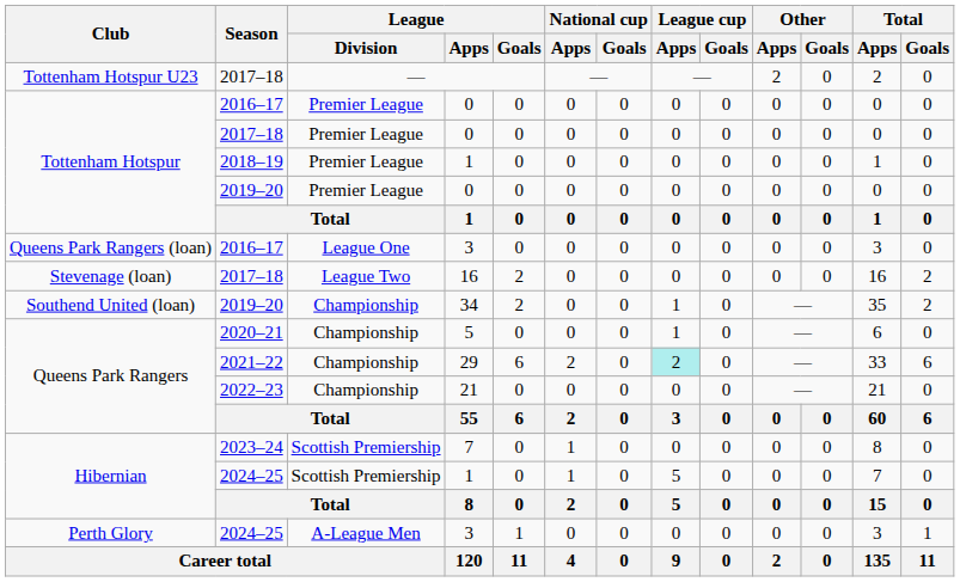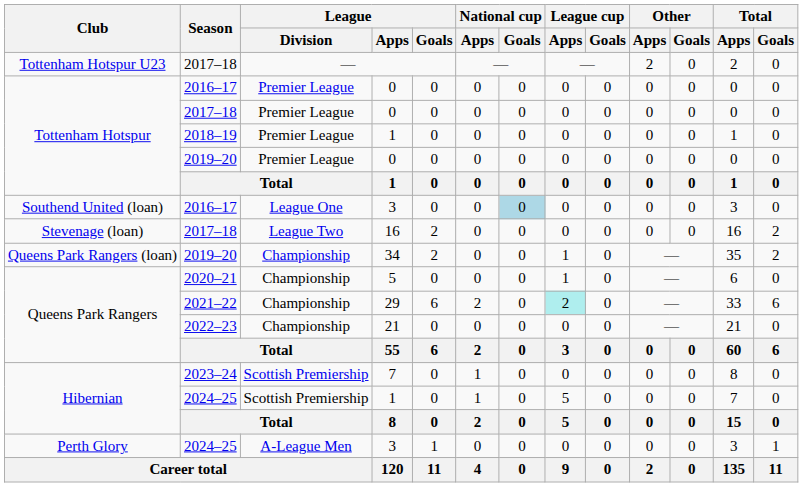 <table class=wikitable style="text-align: center">
 <tr>
 <th rowspan=2>Club</th>
 <th rowspan=2>Season</th>
 <th colspan=3>League</th>
 <th colspan=2>National cup</th>
 <th colspan=2>League cup</th>
 <th colspan=2>Other</th>
 <th colspan=2>Total</th>
 </tr>
 <tr>
 <th>Division</th>
 <th>Apps</th>
 <th>Goals</th>
 <th>Apps</th>
 <th>Goals</th>
 <th>Apps</th>
 <th>Goals</th>
 <th>Apps</th>
 <th>Goals</th>
 <th>Apps</th>
 <th>Goals</th>
 </tr>
 <tr>
 <td><a href='#'>Tottenham Hotspur U23</a></td>
 <td>2017–18</td>
 <td colspan=3>—</td>
 <td colspan=2>—</td>
 <td colspan=2>—</td>
 <td>2</td>
 <td>0</td>
 <td>2</td>
 <td>0</td>
 </tr>
 <tr>
 <td rowspan=5><a href='#'>Tottenham Hotspur</a></td>
 <td><a href='#'>2016–17</a></td>
 <td><a href='#'>Premier League</a></td>
 <td>0</td>
 <td>0</td>
 <td>0</td>
 <td>0</td>
 <td>0</td>
 <td>0</td>
 <td>0</td>
 <td>0</td>
 <td>0</td>
 <td>0</td>
 </tr>
 <tr>
 <td><a href='#'>2017–18</a></td>
 <td>Premier League</td>
 <td>0</td>
 <td>0</td>
 <td>0</td>
 <td>0</td>
 <td>0</td>
 <td>0</td>
 <td>0</td>
 <td>0</td>
 <td>0</td>
 <td>0</td>
 </tr>
 <tr>
 <td><a href='#'>2018–19</a></td>
 <td>Premier League</td>
 <td>1</td>
 <td>0</td>
 <td>0</td>
 <td>0</td>
 <td>0</td>
 <td>0</td>
 <td>0</td>
 <td>0</td>
 <td>1</td>
 <td>0</td>
 </tr>
 <tr>
 <td><a href='#'>2019–20</a></td>
 <td>Premier League</td>
 <td>0</td>
 <td>0</td>
 <td>0</td>
 <td>0</td>
 <td>0</td>
 <td>0</td>
 <td>0</td>
 <td>0</td>
 <td>0</td>
 <td>0</td>
 </tr>
 <tr>
 <th colspan="2">Total</th>
 <th>1</th>
 <th>0</th>
 <th>0</th>
 <th>0</th>
 <th>0</th>
 <th>0</th>
 <th>0</th>
 <th>0</th>
 <th>1</th>
 <th>0</th>
 </tr>
 <tr>
-<td><a href='#'>Queens Park Rangers</a> (loan)</td>
+<td><a href='#'>Southend United</a> (loan)</td>
 <td><a href='#'>2016–17</a></td>
 <td><a href='#'>League One</a></td>
 <td>3</td>
 <td>0</td>
 <td>0</td>
-<td>0</td>
+<td style="background: lightblue;">0</td>
 <td>0</td>
 <td>0</td>
 <td>0</td>
 <td>0</td>
 <td>3</td>
 <td>0</td>
 </tr>
 <tr>
 <td><a href='#'>Stevenage</a> (loan)</td>
 <td><a href='#'>2017–18</a></td>
 <td><a href='#'>League Two</a></td>
 <td>16</td>
 <td>2</td>
 <td>0</td>
 <td>0</td>
 <td>0</td>
 <td>0</td>
 <td>0</td>
 <td>0</td>
 <td>16</td>
 <td>2</td>
 </tr>
 <tr>
-<td><a href='#'>Southend United</a> (loan)</td>
+<td><a href='#'>Queens Park Rangers</a> (loan)</td>
 <td><a href='#'>2019–20</a></td>
 <td><a href='#'>Championship</a></td>
 <td>34</td>
 <td>2</td>
 <td>0</td>
 <td>0</td>
 <td>1</td>
 <td>0</td>
 <td colspan=2>—</td>
 <td>35</td>
 <td>2</td>
 </tr>
 <tr>
 <td rowspan=4>Queens Park Rangers</td>
 <td><a href='#'>2020–21</a></td>
 <td>Championship</td>
 <td>5</td>
 <td>0</td>
 <td>0</td>
 <td>0</td>
 <td>1</td>
 <td>0</td>
 <td colspan=2>—</td>
 <td>6</td>
 <td>0</td>
 </tr>
 <tr>
 <td><a href='#'>2021–22</a></td>
 <td>Championship</td>
 <td>29</td>
 <td>6</td>
 <td>2</td>
 <td>0</td>
 <td style="background: paleturquoise;">2</td>
 <td>0</td>
 <td colspan=2>—</td>
 <td>33</td>
 <td>6</td>
 </tr>
 <tr>
 <td><a href='#'>2022–23</a></td>
 <td>Championship</td>
 <td>21</td>
 <td>0</td>
 <td>0</td>
 <td>0</td>
 <td>0</td>
 <td>0</td>
 <td colspan=2>—</td>
 <td>21</td>
 <td>0</td>
 </tr>
 <tr>
 <th colspan="2">Total</th>
 <th>55</th>
 <th>6</th>
 <th>2</th>
 <th>0</th>
 <th>3</th>
 <th>0</th>
 <th>0</th>
 <th>0</th>
 <th>60</th>
 <th>6</th>
 </tr>
 <tr>
 <td rowspan=3><a href='#'>Hibernian</a></td>
 <td><a href='#'>2023–24</a></td>
 <td><a href='#'>Scottish Premiership</a></td>
 <td>7</td>
 <td>0</td>
 <td>1</td>
 <td>0</td>
 <td>0</td>
 <td>0</td>
 <td>0</td>
 <td>0</td>
 <td>8</td>
 <td>0</td>
 </tr>
 <tr>
 <td><a href='#'>2024–25</a></td>
 <td>Scottish Premiership</td>
 <td>1</td>
 <td>0</td>
 <td>1</td>
 <td>0</td>
 <td>5</td>
 <td>0</td>
 <td>0</td>
 <td>0</td>
 <td>7</td>
 <td>0</td>
 </tr>
 <tr>
 <th colspan="2">Total</th>
 <th>8</th>
 <th>0</th>
 <th>2</th>
 <th>0</th>
 <th>5</th>
 <th>0</th>
 <th>0</th>
 <th>0</th>
 <th>15</th>
 <th>0</th>
 </tr>
 <tr>
 <td><a href='#'>Perth Glory</a></td>
 <td><a href='#'>2024–25</a></td>
 <td><a href='#'>A-League Men</a></td>
 <td>3</td>
 <td>1</td>
 <td>0</td>
 <td>0</td>
 <td>0</td>
 <td>0</td>
 <td>0</td>
 <td>0</td>
 <td>3</td>
 <td>1</td>
 </tr>
 <tr>
 <th colspan="3">Career total</th>
 <th>120</th>
 <th>11</th>
 <th>4</th>
 <th>0</th>
 <th>9</th>
 <th>0</th>
 <th>2</th>
 <th>0</th>
 <th>135</th>
 <th>11</th>
 </tr>
 </table>
